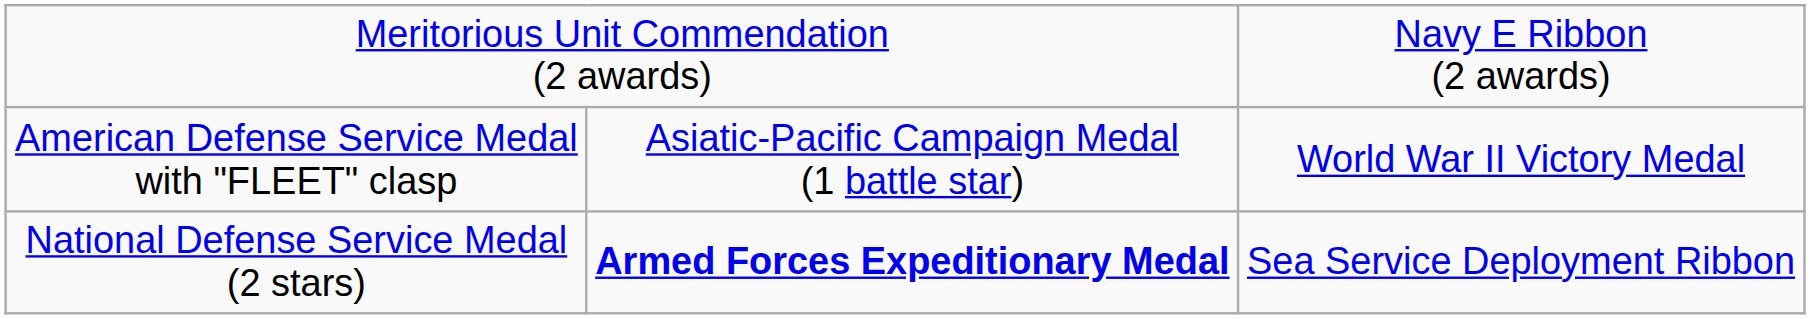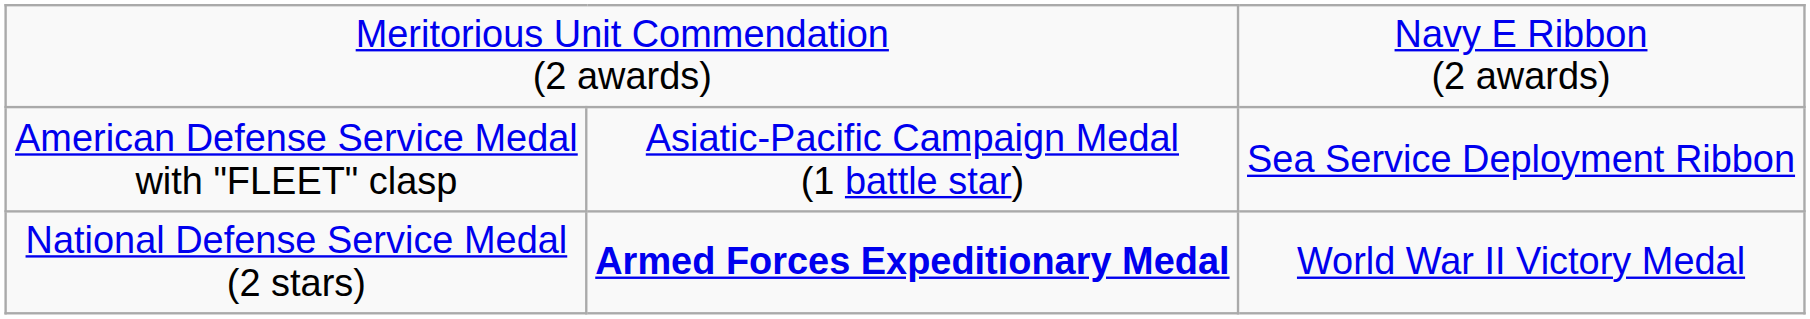 <table class="wikitable" style="margin:1em auto; text-align:center;">
 <tr>
 <td colspan="2"><a href='#'>Meritorious Unit Commendation</a><br>(2 awards)</td>
 <td colspan="2"><a href='#'>Navy E Ribbon</a><br>(2 awards)</td>
 </tr>
 <tr>
 <td><a href='#'>American Defense Service Medal</a> <br>with "FLEET" clasp</td>
 <td><a href='#'>Asiatic-Pacific Campaign Medal</a><br>(1 <a href='#'>battle star</a>)</td>
-<td><a href='#'>World War II Victory Medal</a></td>
+<td><a href='#'>Sea Service Deployment Ribbon</a></td>
 </tr>
 <tr>
 <td><a href='#'>National Defense Service Medal</a><br>(2 stars)</td>
 <td><strong><a href='#'>Armed Forces Expeditionary Medal</a></strong></td>
-<td><a href='#'>Sea Service Deployment Ribbon</a></td>
+<td><a href='#'>World War II Victory Medal</a></td>
 </tr>
 </table>
